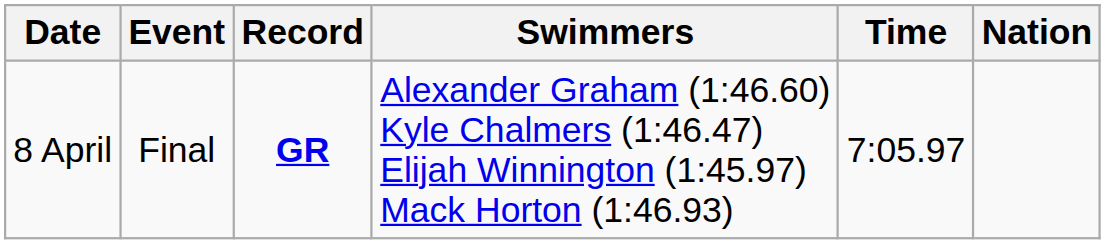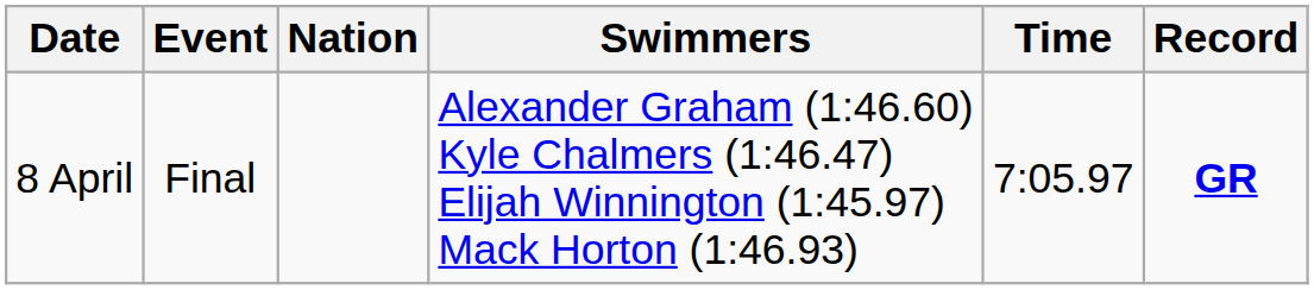 <table class=wikitable style=text-align:center>
 <tr>
 <th>Date</th>
 <th>Event</th>
-<th>Record</th>
+<th>Nation</th>
 <th>Swimmers</th>
 <th>Time</th>
-<th>Nation</th>
+<th>Record</th>
 </tr>
 <tr>
 <td>8 April</td>
 <td>Final</td>
-<td><strong><a href='#'>GR</a></strong></td>
+<td align=left></td>
 <td align=left><a href='#'>Alexander Graham</a> (1:46.60)<br><a href='#'>Kyle Chalmers</a> (1:46.47)<br><a href='#'>Elijah Winnington</a> (1:45.97)<br><a href='#'>Mack Horton</a> (1:46.93)</td>
 <td>7:05.97</td>
-<td align=left></td>
+<td><strong><a href='#'>GR</a></strong></td>
 </tr>
 </table>
